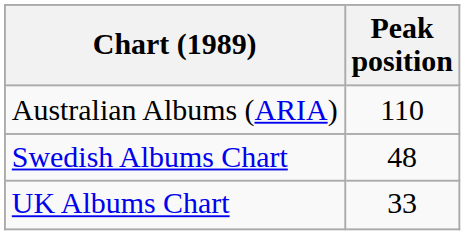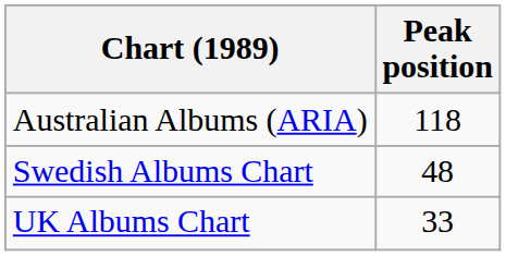 <table class="wikitable sortable">
 <tr>
 <th>Chart (1989)</th>
 <th>Peak<br>position</th>
 </tr>
 <tr>
 <td>Australian Albums (<a href='#'>ARIA</a>)</td>
-<td style="text-align:center;">110</td>
+<td style="text-align:center;">118</td>
 </tr>
 <tr>
 <td align="left"><a href='#'>Swedish Albums Chart</a></td>
 <td style="text-align:center;">48</td>
 </tr>
 <tr>
 <td align="left"><a href='#'>UK Albums Chart</a></td>
 <td style="text-align:center;">33</td>
 </tr>
 </table>
